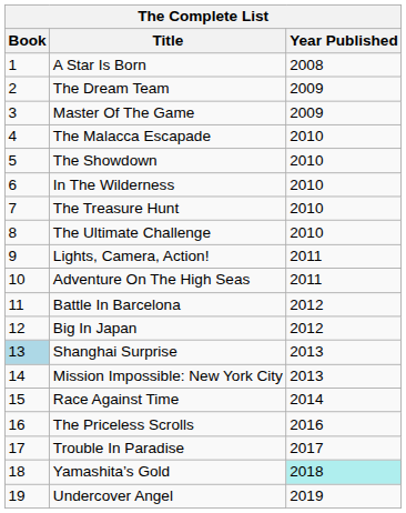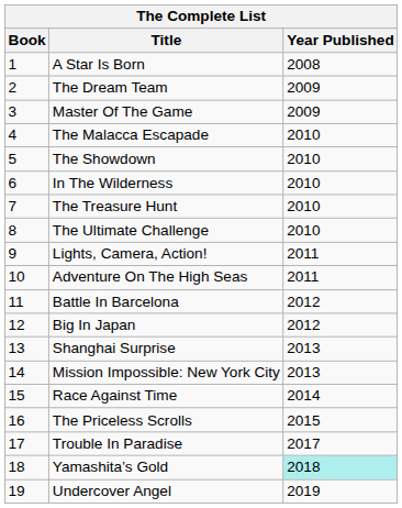 <table class="wikitable mw-collapsible mw-collapsed">
 <tr>
 <th colspan="3">The Complete List</th>
 </tr>
 <tr>
 <th>Book</th>
 <th>Title</th>
 <th>Year Published</th>
 </tr>
 <tr>
 <td>1</td>
 <td>A Star Is Born</td>
 <td>2008</td>
 </tr>
 <tr>
 <td>2</td>
 <td>The Dream Team</td>
 <td>2009</td>
 </tr>
 <tr>
 <td>3</td>
 <td>Master Of The Game</td>
 <td>2009</td>
 </tr>
 <tr>
 <td>4</td>
 <td>The Malacca Escapade</td>
 <td>2010</td>
 </tr>
 <tr>
 <td>5</td>
 <td>The Showdown</td>
 <td>2010</td>
 </tr>
 <tr>
 <td>6</td>
 <td>In The Wilderness</td>
 <td>2010</td>
 </tr>
 <tr>
 <td>7</td>
 <td>The Treasure Hunt</td>
 <td>2010</td>
 </tr>
 <tr>
 <td>8</td>
 <td>The Ultimate Challenge</td>
 <td>2010</td>
 </tr>
 <tr>
 <td>9</td>
 <td>Lights, Camera, Action!</td>
 <td>2011</td>
 </tr>
 <tr>
 <td>10</td>
 <td>Adventure On The High Seas</td>
 <td>2011</td>
 </tr>
 <tr>
 <td>11</td>
 <td>Battle In Barcelona</td>
 <td>2012</td>
 </tr>
 <tr>
 <td>12</td>
 <td>Big In Japan</td>
 <td>2012</td>
 </tr>
 <tr>
-<td style="background: lightblue;">13</td>
+<td>13</td>
 <td>Shanghai Surprise</td>
 <td>2013</td>
 </tr>
 <tr>
 <td>14</td>
 <td>Mission Impossible: New York City</td>
 <td>2013</td>
 </tr>
 <tr>
 <td>15</td>
 <td>Race Against Time</td>
 <td>2014</td>
 </tr>
 <tr>
 <td>16</td>
 <td>The Priceless Scrolls</td>
-<td>2016</td>
+<td>2015</td>
 </tr>
 <tr>
 <td>17</td>
 <td>Trouble In Paradise</td>
 <td>2017</td>
 </tr>
 <tr>
 <td>18</td>
 <td>Yamashita’s Gold</td>
 <td style="background: paleturquoise;">2018</td>
 </tr>
 <tr>
 <td>19</td>
 <td>Undercover Angel</td>
 <td>2019</td>
 </tr>
 </table>
